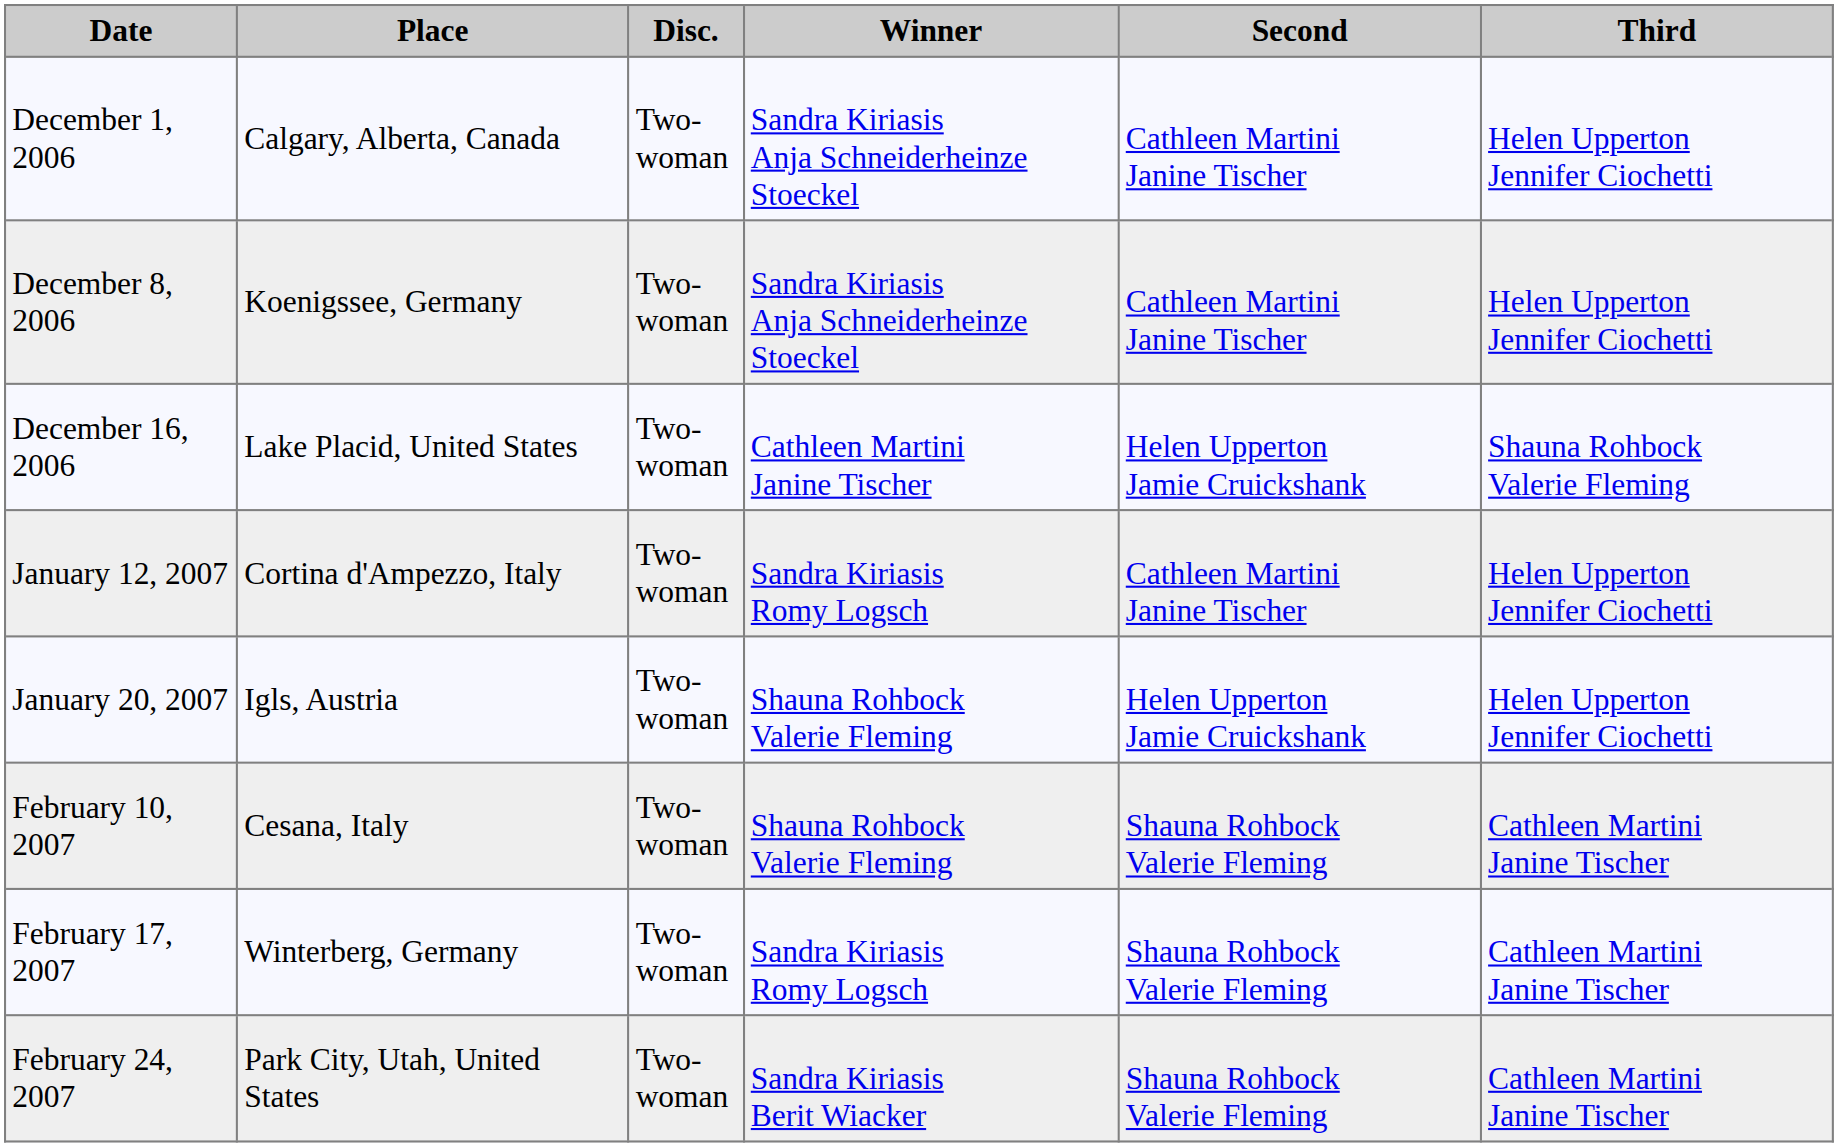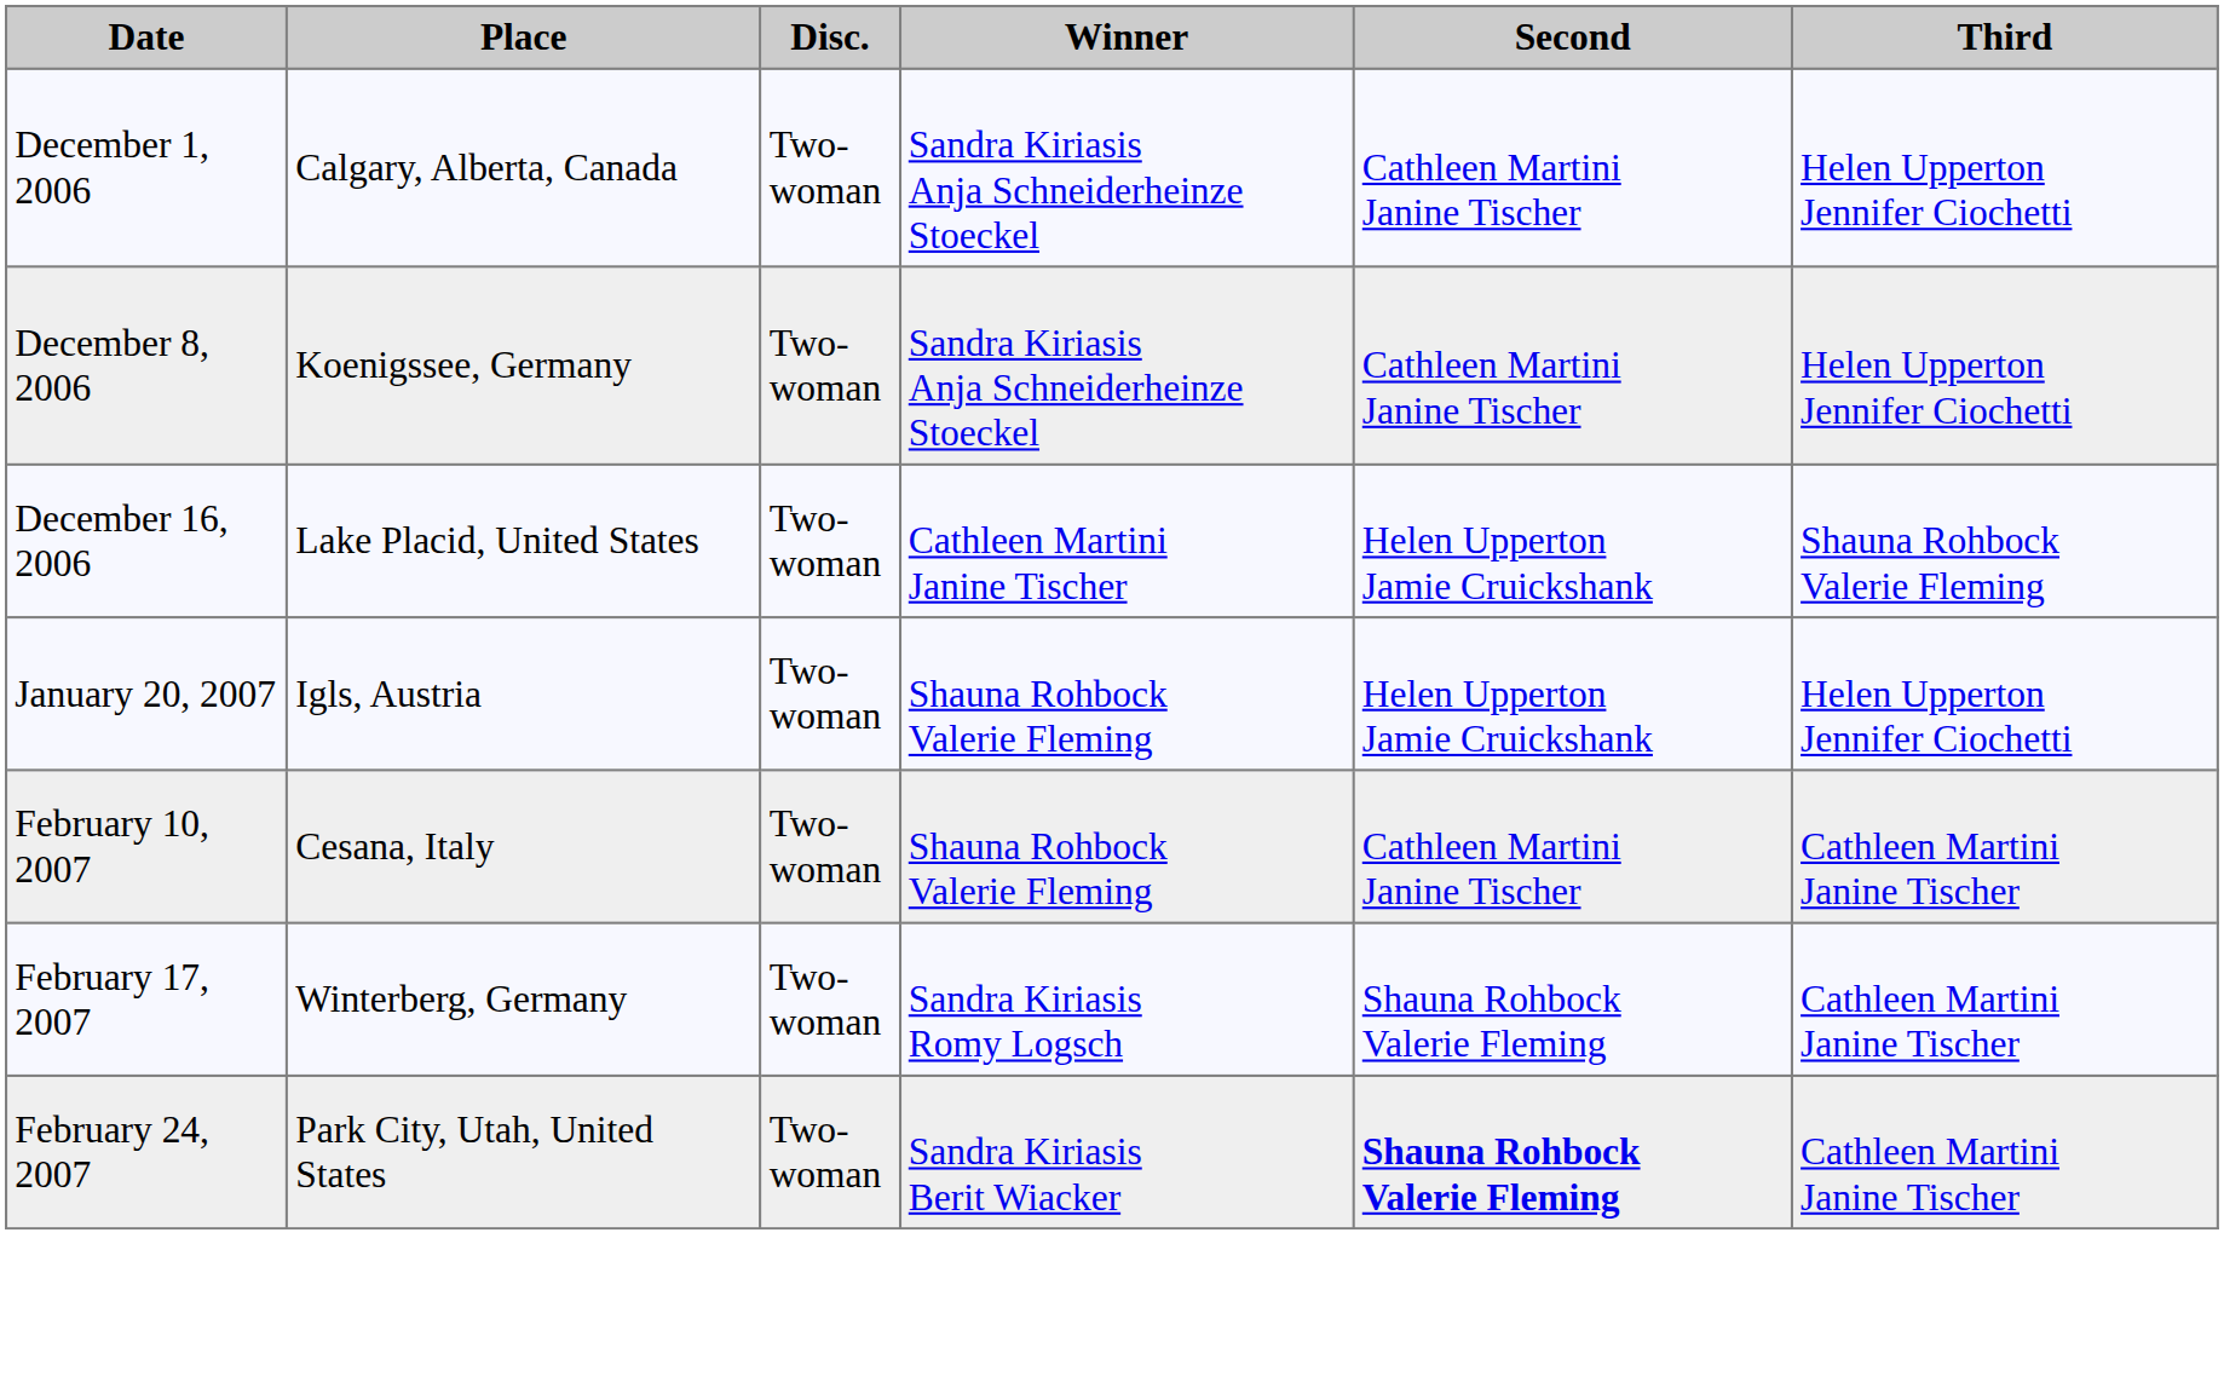 <table bgcolor="#f7f8ff" cellpadding="3" cellspacing="0" border="1" style="font-size: 95%; border: gray solid 1px; border-collapse: collapse;">
 <tr bgcolor="#CCCCCC">
 <td align="center" width="120"><strong>Date</strong></td>
 <td align="center" width="220"><strong>Place</strong></td>
 <td align="center" width="50"><strong>Disc.</strong></td>
 <td align="center" width="200"><strong>Winner</strong></td>
 <td align="center" width="200"><strong>Second</strong></td>
 <td align="center" width="200"><strong>Third</strong></td>
 </tr>
 <tr align="left">
 <td>December 1, 2006</td>
 <td> Calgary, Alberta, Canada</td>
 <td>Two-woman</td>
 <td><br> <a href='#'>Sandra Kiriasis</a><br> <a href='#'>Anja Schneiderheinze Stoeckel</a></td>
 <td><br> <a href='#'>Cathleen Martini</a><br> <a href='#'>Janine Tischer</a></td>
 <td><br> <a href='#'>Helen Upperton</a><br> <a href='#'>Jennifer Ciochetti</a></td>
 </tr>
 <tr bgcolor="#EFEFEF" align="left">
 <td>December 8, 2006</td>
 <td> Koenigssee, Germany</td>
 <td>Two-woman</td>
 <td><br> <a href='#'>Sandra Kiriasis</a><br> <a href='#'>Anja Schneiderheinze Stoeckel</a></td>
 <td><br> <a href='#'>Cathleen Martini</a><br> <a href='#'>Janine Tischer</a></td>
 <td><br> <a href='#'>Helen Upperton</a><br> <a href='#'>Jennifer Ciochetti</a></td>
 </tr>
 <tr align="left">
 <td>December 16, 2006</td>
 <td> Lake Placid, United States</td>
 <td>Two-woman</td>
 <td><br> <a href='#'>Cathleen Martini</a><br> <a href='#'>Janine Tischer</a></td>
 <td><br> <a href='#'>Helen Upperton</a><br> <a href='#'>Jamie Cruickshank</a></td>
 <td><br> <a href='#'>Shauna Rohbock</a><br> <a href='#'>Valerie Fleming</a></td>
 </tr>
-<tr bgcolor="#EFEFEF" align="left">
-<td>January 12, 2007</td>
-<td> Cortina d'Ampezzo, Italy</td>
-<td>Two-woman</td>
-<td><br> <a href='#'>Sandra Kiriasis</a><br> <a href='#'>Romy Logsch</a></td>
-<td><br> <a href='#'>Cathleen Martini</a><br> <a href='#'>Janine Tischer</a></td>
-<td><br> <a href='#'>Helen Upperton</a><br> <a href='#'>Jennifer Ciochetti</a></td>
-</tr>
 <tr align="left">
 <td>January 20, 2007</td>
 <td> Igls, Austria</td>
 <td>Two-woman</td>
 <td><br> <a href='#'>Shauna Rohbock</a><br> <a href='#'>Valerie Fleming</a></td>
 <td><br> <a href='#'>Helen Upperton</a><br> <a href='#'>Jamie Cruickshank</a></td>
 <td><br> <a href='#'>Helen Upperton</a><br> <a href='#'>Jennifer Ciochetti</a></td>
 </tr>
 <tr bgcolor="#EFEFEF" -align="left">
 <td>February 10, 2007</td>
 <td> Cesana, Italy</td>
 <td>Two-woman</td>
 <td><br> <a href='#'>Shauna Rohbock</a><br> <a href='#'>Valerie Fleming</a></td>
-<td><br> <a href='#'>Shauna Rohbock</a><br> <a href='#'>Valerie Fleming</a></td>
+<td><br> <a href='#'>Cathleen Martini</a><br> <a href='#'>Janine Tischer</a></td>
 <td><br> <a href='#'>Cathleen Martini</a><br> <a href='#'>Janine Tischer</a></td>
 </tr>
 <tr align="left">
 <td>February 17, 2007</td>
 <td> Winterberg, Germany</td>
 <td>Two-woman</td>
 <td><br> <a href='#'>Sandra Kiriasis</a><br> <a href='#'>Romy Logsch</a></td>
 <td><br> <a href='#'>Shauna Rohbock</a><br> <a href='#'>Valerie Fleming</a></td>
 <td><br> <a href='#'>Cathleen Martini</a><br> <a href='#'>Janine Tischer</a></td>
 </tr>
 <tr bgcolor="#EFEFEF" -align="left">
 <td>February 24, 2007</td>
 <td> Park City, Utah, United States</td>
 <td>Two-woman</td>
 <td><br> <a href='#'>Sandra Kiriasis</a><br> <a href='#'>Berit Wiacker</a></td>
-<td><br> <a href='#'>Shauna Rohbock</a><br> <a href='#'>Valerie Fleming</a></td>
+<td><strong><br> <a href='#'>Shauna Rohbock</a><br> <a href='#'>Valerie Fleming</a></strong></td>
 <td><br><a href='#'>Cathleen Martini</a><br> <a href='#'>Janine Tischer</a></td>
 </tr>
 </table>
